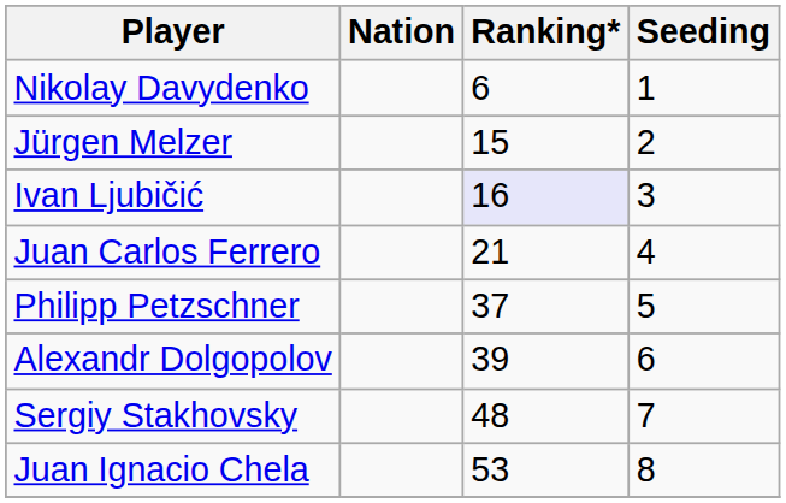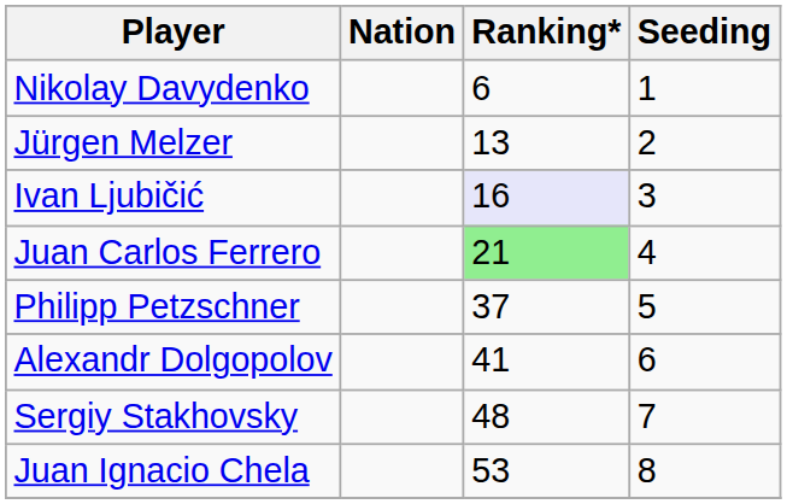 <table class="sortable wikitable" border="1">
 <tr>
 <th>Player</th>
 <th>Nation</th>
 <th>Ranking*</th>
 <th>Seeding</th>
 </tr>
 <tr>
 <td><a href='#'>Nikolay Davydenko</a></td>
 <td></td>
 <td>6</td>
 <td>1</td>
 </tr>
 <tr>
 <td><a href='#'>Jürgen Melzer</a></td>
 <td></td>
-<td>15</td>
+<td>13</td>
 <td>2</td>
 </tr>
 <tr>
 <td><a href='#'>Ivan Ljubičić</a></td>
 <td></td>
 <td style="background: lavender;">16</td>
 <td>3</td>
 </tr>
 <tr>
 <td><a href='#'>Juan Carlos Ferrero</a></td>
 <td></td>
-<td>21</td>
+<td style="background: lightgreen;">21</td>
 <td>4</td>
 </tr>
 <tr>
 <td><a href='#'>Philipp Petzschner</a></td>
 <td></td>
 <td>37</td>
 <td>5</td>
 </tr>
 <tr>
 <td><a href='#'>Alexandr Dolgopolov</a></td>
 <td></td>
-<td>39</td>
+<td>41</td>
 <td>6</td>
 </tr>
 <tr>
 <td><a href='#'>Sergiy Stakhovsky</a></td>
 <td></td>
 <td>48</td>
 <td>7</td>
 </tr>
 <tr>
 <td><a href='#'>Juan Ignacio Chela</a></td>
 <td></td>
 <td>53</td>
 <td>8</td>
 </tr>
 <tr>
 </tr>
 </table>
